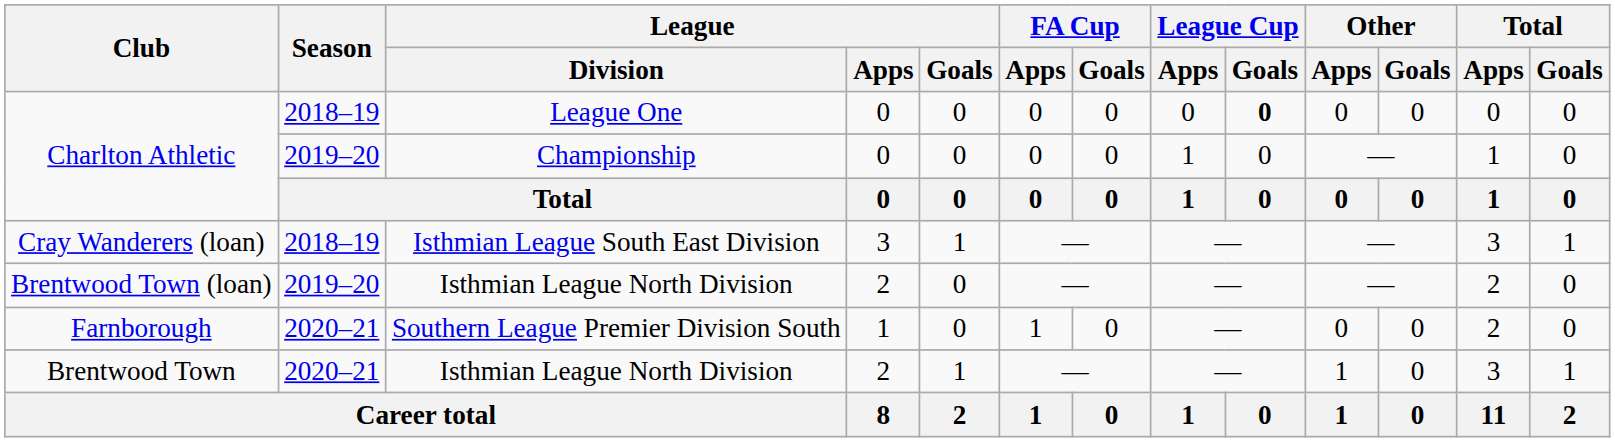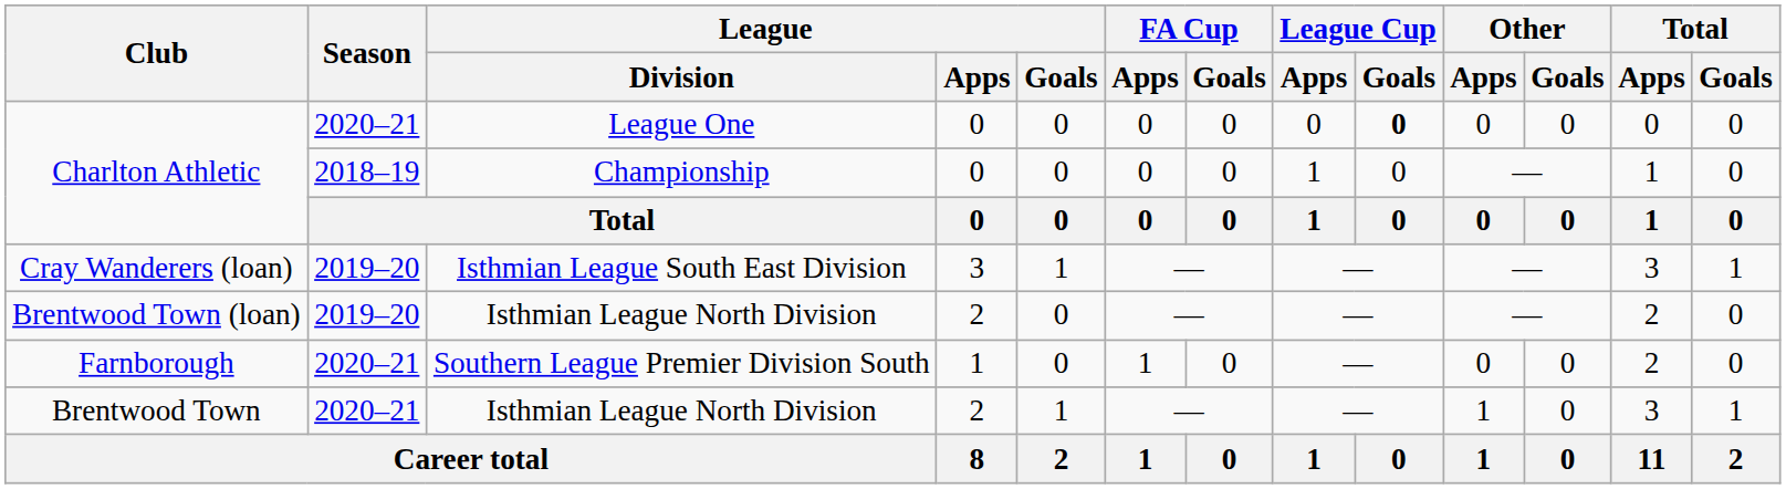 <table class="wikitable" style="text-align: center;">
 <tr>
 <th rowspan="2">Club</th>
 <th rowspan="2">Season</th>
 <th colspan="3">League</th>
 <th colspan="2"><a href='#'>FA Cup</a></th>
 <th colspan="2"><a href='#'>League Cup</a></th>
 <th colspan="2">Other</th>
 <th colspan="2">Total</th>
 </tr>
 <tr>
 <th>Division</th>
 <th>Apps</th>
 <th>Goals</th>
 <th>Apps</th>
 <th>Goals</th>
 <th>Apps</th>
 <th>Goals</th>
 <th>Apps</th>
 <th>Goals</th>
 <th>Apps</th>
 <th>Goals</th>
 </tr>
 <tr>
 <td rowspan="3" valign="center"><a href='#'>Charlton Athletic</a></td>
-<td><a href='#'>2018–19</a></td>
+<td><a href='#'>2020–21</a></td>
 <td><a href='#'>League One</a></td>
 <td>0</td>
 <td>0</td>
 <td>0</td>
 <td>0</td>
 <td>0</td>
 <td><strong>0</strong></td>
 <td>0</td>
 <td>0</td>
 <td>0</td>
 <td>0</td>
 </tr>
 <tr>
-<td><a href='#'>2019–20</a></td>
+<td><a href='#'>2018–19</a></td>
 <td><a href='#'>Championship</a></td>
 <td>0</td>
 <td>0</td>
 <td>0</td>
 <td>0</td>
 <td>1</td>
 <td>0</td>
 <td colspan="2">—</td>
 <td>1</td>
 <td>0</td>
 </tr>
 <tr>
 <th colspan="2">Total</th>
 <th>0</th>
 <th>0</th>
 <th>0</th>
 <th>0</th>
 <th>1</th>
 <th>0</th>
 <th>0</th>
 <th>0</th>
 <th>1</th>
 <th>0</th>
 </tr>
 <tr>
 <td rowspan="1" valign="center"><a href='#'>Cray Wanderers</a> (loan)</td>
-<td><a href='#'>2018–19</a></td>
+<td><a href='#'>2019–20</a></td>
 <td><a href='#'>Isthmian League</a> South East Division</td>
 <td>3</td>
 <td>1</td>
 <td colspan="2">—</td>
 <td colspan="2">—</td>
 <td colspan="2">—</td>
 <td>3</td>
 <td>1</td>
 </tr>
 <tr>
 <td rowspan="1" valign="center"><a href='#'>Brentwood Town</a> (loan)</td>
 <td><a href='#'>2019–20</a></td>
 <td>Isthmian League North Division</td>
 <td>2</td>
 <td>0</td>
 <td colspan="2">—</td>
 <td colspan="2">—</td>
 <td colspan="2">—</td>
 <td>2</td>
 <td>0</td>
 </tr>
 <tr>
 <td rowspan="1" valign="center"><a href='#'>Farnborough</a></td>
 <td><a href='#'>2020–21</a></td>
 <td><a href='#'>Southern League</a> Premier Division South</td>
 <td>1</td>
 <td>0</td>
 <td>1</td>
 <td>0</td>
 <td colspan="2">—</td>
 <td>0</td>
 <td>0</td>
 <td>2</td>
 <td>0</td>
 </tr>
 <tr>
 <td rowspan="1" valign="center">Brentwood Town</td>
 <td><a href='#'>2020–21</a></td>
 <td>Isthmian League North Division</td>
 <td>2</td>
 <td>1</td>
 <td colspan="2">—</td>
 <td colspan="2">—</td>
 <td>1</td>
 <td>0</td>
 <td>3</td>
 <td>1</td>
 </tr>
 <tr>
 <th colspan="3">Career total</th>
 <th>8</th>
 <th>2</th>
 <th>1</th>
 <th>0</th>
 <th>1</th>
 <th>0</th>
 <th>1</th>
 <th>0</th>
 <th>11</th>
 <th>2</th>
 </tr>
 </table>
